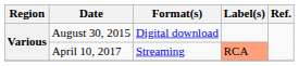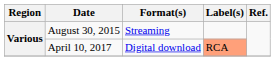 <table class="wikitable sortable plainrowheaders">
 <tr>
 <th>Region</th>
 <th>Date</th>
 <th>Format(s)</th>
 <th>Label(s)</th>
 <th>Ref.</th>
 </tr>
 <tr>
 <th scope="row" rowspan="2">Various</th>
 <td>August 30, 2015</td>
-<td><a href='#'>Digital download</a></td>
+<td><a href='#'>Streaming</a></td>
 <td></td>
 <td rowspan="2"></td>
 </tr>
 <tr>
 <td>April 10, 2017</td>
-<td><a href='#'>Streaming</a></td>
+<td><a href='#'>Digital download</a></td>
 <td style="background: lightsalmon;">RCA</td>
 </tr>
 <tr>
 </tr>
 </table>
